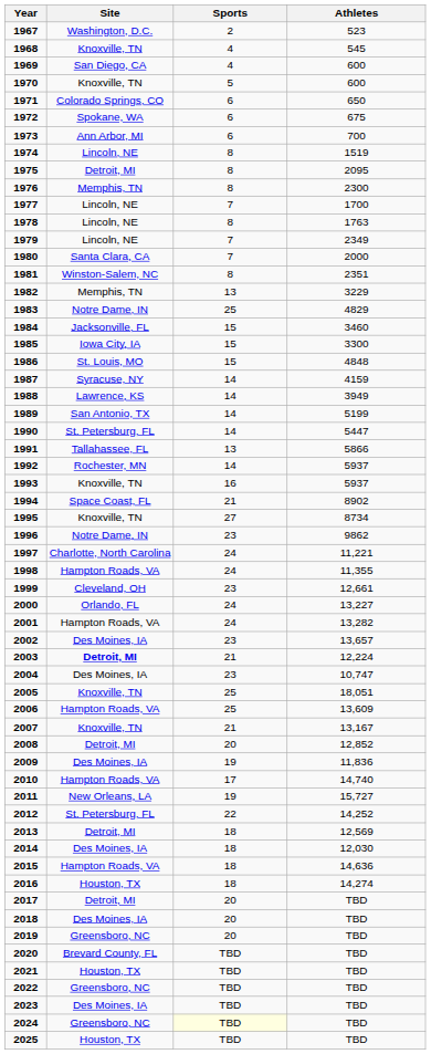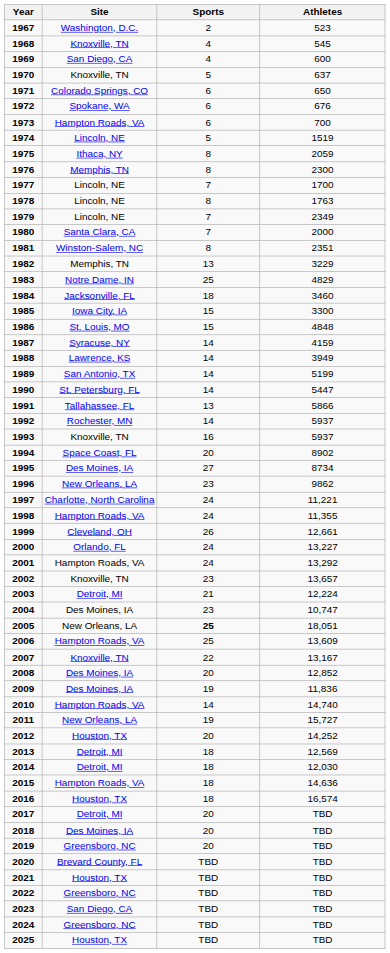 <table class="wikitable sortable">
 <tr>
 <th width=10%>Year</th>
 <th width=30%>Site</th>
 <th !width=30%>Sports</th>
 <th !width=10%>Athletes</th>
 </tr>
 <tr>
 <td align=center><strong>1967</strong></td>
 <td align=center><a href='#'>Washington, D.C.</a></td>
 <td align=center>2</td>
 <td align=center>523</td>
 </tr>
 <tr>
 <td align=center><strong>1968</strong></td>
 <td align=center><a href='#'>Knoxville, TN</a></td>
 <td align=center>4</td>
 <td align=center>545</td>
 </tr>
 <tr>
 <td align=center><strong>1969</strong></td>
 <td align=center><a href='#'>San Diego, CA</a></td>
 <td align=center>4</td>
 <td align=center>600</td>
 </tr>
 <tr>
 <td align=center><strong>1970</strong></td>
 <td align=center>Knoxville, TN</td>
 <td align=center>5</td>
-<td align=center>600</td>
+<td align=center>637</td>
 </tr>
 <tr>
 <td align=center><strong>1971</strong></td>
 <td align=center><a href='#'>Colorado Springs, CO</a></td>
 <td align=center>6</td>
 <td align=center>650</td>
 </tr>
 <tr>
 <td align=center><strong>1972</strong></td>
 <td align=center><a href='#'>Spokane, WA</a></td>
 <td align=center>6</td>
-<td align=center>675</td>
+<td align=center>676</td>
 </tr>
 <tr>
 <td align=center><strong>1973</strong></td>
-<td align=center><a href='#'>Ann Arbor, MI</a></td>
+<td align=center><a href='#'>Hampton Roads, VA</a></td>
 <td align=center>6</td>
 <td align=center>700</td>
 </tr>
 <tr>
 <td align=center><strong>1974</strong></td>
 <td align=center><a href='#'>Lincoln, NE</a></td>
-<td align=center>8</td>
+<td align=center>5</td>
 <td align=center>1519</td>
 </tr>
 <tr>
 <td align=center><strong>1975</strong></td>
-<td align=center><a href='#'>Detroit, MI</a></td>
+<td align=center><a href='#'>Ithaca, NY</a></td>
 <td align=center>8</td>
-<td align=center>2095</td>
+<td align=center>2059</td>
 </tr>
 <tr>
 <td align=center><strong>1976</strong></td>
 <td align=center><a href='#'>Memphis, TN</a></td>
 <td align=center>8</td>
 <td align=center>2300</td>
 </tr>
 <tr>
 <td align=center><strong>1977</strong></td>
 <td align=center>Lincoln, NE</td>
 <td align=center>7</td>
 <td align=center>1700</td>
 </tr>
 <tr>
 <td align=center><strong>1978</strong></td>
 <td align=center>Lincoln, NE</td>
 <td align=center>8</td>
 <td align=center>1763</td>
 </tr>
 <tr>
 <td align=center><strong>1979</strong></td>
 <td align=center>Lincoln, NE</td>
 <td align=center>7</td>
 <td align=center>2349</td>
 </tr>
 <tr>
 <td align=center><strong>1980</strong></td>
 <td align=center><a href='#'>Santa Clara, CA</a></td>
 <td align=center>7</td>
 <td align=center>2000</td>
 </tr>
 <tr>
 <td align=center><strong>1981</strong></td>
 <td align=center><a href='#'>Winston-Salem, NC</a></td>
 <td align=center>8</td>
 <td align=center>2351</td>
 </tr>
 <tr>
 <td align=center><strong>1982</strong></td>
 <td align=center>Memphis, TN</td>
 <td align=center>13</td>
 <td align=center>3229</td>
 </tr>
 <tr>
 <td align=center><strong>1983</strong></td>
 <td align=center><a href='#'>Notre Dame, IN</a></td>
 <td align=center>25</td>
 <td align=center>4829</td>
 </tr>
 <tr>
 <td align=center><strong>1984</strong></td>
 <td align=center><a href='#'>Jacksonville, FL</a></td>
-<td align=center>15</td>
+<td align=center>18</td>
 <td align=center>3460</td>
 </tr>
 <tr>
 <td align=center><strong>1985</strong></td>
 <td align=center><a href='#'>Iowa City, IA</a></td>
 <td align=center>15</td>
 <td align=center>3300</td>
 </tr>
 <tr>
 <td align=center><strong>1986</strong></td>
 <td align=center><a href='#'>St. Louis, MO</a></td>
 <td align=center>15</td>
 <td align=center>4848</td>
 </tr>
 <tr>
 <td align=center><strong>1987</strong></td>
 <td align=center><a href='#'>Syracuse, NY</a></td>
 <td align=center>14</td>
 <td align=center>4159</td>
 </tr>
 <tr>
 <td align=center><strong>1988</strong></td>
 <td align=center><a href='#'>Lawrence, KS</a></td>
 <td align=center>14</td>
 <td align=center>3949</td>
 </tr>
 <tr>
 <td align=center><strong>1989</strong></td>
 <td align=center><a href='#'>San Antonio, TX</a></td>
 <td align=center>14</td>
 <td align=center>5199</td>
 </tr>
 <tr>
 <td align=center><strong>1990</strong></td>
 <td align=center><a href='#'>St. Petersburg, FL</a></td>
 <td align=center>14</td>
 <td align=center>5447</td>
 </tr>
 <tr>
 <td align=center><strong>1991</strong></td>
 <td align=center><a href='#'>Tallahassee, FL</a></td>
 <td align=center>13</td>
 <td align=center>5866</td>
 </tr>
 <tr>
 <td align=center><strong>1992</strong></td>
 <td align=center><a href='#'>Rochester, MN</a></td>
 <td align=center>14</td>
 <td align=center>5937</td>
 </tr>
 <tr>
 <td align=center><strong>1993</strong></td>
 <td align=center>Knoxville, TN</td>
 <td align=center>16</td>
 <td align=center>5937</td>
 </tr>
 <tr>
 <td align=center><strong>1994</strong></td>
 <td align=center><a href='#'>Space Coast, FL</a></td>
-<td align=center>21</td>
+<td align=center>20</td>
 <td align=center>8902</td>
 </tr>
 <tr>
 <td align=center><strong>1995</strong></td>
-<td align=center>Knoxville, TN</td>
+<td align=center><a href='#'>Des Moines, IA</a></td>
 <td align=center>27</td>
 <td align=center>8734</td>
 </tr>
 <tr>
 <td align=center><strong>1996</strong></td>
-<td align=center><a href='#'>Notre Dame, IN</a></td>
+<td align=center><a href='#'>New Orleans, LA</a></td>
 <td align=center>23</td>
 <td align=center>9862</td>
 </tr>
 <tr>
 <td align=center><strong>1997</strong></td>
 <td align=center><a href='#'>Charlotte, North Carolina</a></td>
 <td align=center>24</td>
 <td align=center>11,221</td>
 </tr>
 <tr>
 <td align=center><strong>1998</strong></td>
 <td align=center><a href='#'>Hampton Roads, VA</a></td>
 <td align=center>24</td>
 <td align=center>11,355</td>
 </tr>
 <tr>
 <td align=center><strong>1999</strong></td>
 <td align=center><a href='#'>Cleveland, OH</a></td>
-<td align=center>23</td>
+<td align=center>26</td>
 <td align=center>12,661</td>
 </tr>
 <tr>
 <td align=center><strong>2000</strong></td>
 <td align=center><a href='#'>Orlando, FL</a></td>
 <td align=center>24</td>
 <td align=center>13,227</td>
 </tr>
 <tr>
 <td align=center><strong>2001</strong></td>
 <td align=center>Hampton Roads, VA</td>
 <td align=center>24</td>
-<td align=center>13,282</td>
+<td align=center>13,292</td>
 </tr>
 <tr>
 <td align=center><strong>2002</strong></td>
-<td align=center><a href='#'>Des Moines, IA</a></td>
+<td align=center>Knoxville, TN</td>
 <td align=center>23</td>
 <td align=center>13,657</td>
 </tr>
 <tr>
 <td align=center><strong>2003</strong></td>
-<td align=center><strong><a href='#'>Detroit, MI</a></strong></td>
+<td align=center><a href='#'>Detroit, MI</a></td>
 <td align=center>21</td>
 <td align=center>12,224</td>
 </tr>
 <tr>
 <td align=center><strong>2004</strong></td>
 <td align=center>Des Moines, IA</td>
 <td align=center>23</td>
 <td align=center>10,747</td>
 </tr>
 <tr>
 <td align=center><strong>2005</strong></td>
-<td align=center><a href='#'>Knoxville, TN</a></td>
-<td align=center>25</td>
+<td align=center>New Orleans, LA</td>
+<td align=center><strong>25</strong></td>
 <td align=center>18,051</td>
 </tr>
 <tr>
 <td align=center><strong>2006</strong></td>
 <td align=center><a href='#'>Hampton Roads, VA</a></td>
 <td align=center>25</td>
 <td align=center>13,609</td>
 </tr>
 <tr>
 <td align=center><strong>2007</strong></td>
 <td align=center><a href='#'>Knoxville, TN</a></td>
-<td align=center>21</td>
+<td align=center>22</td>
 <td align=center>13,167</td>
 </tr>
 <tr>
 <td align=center><strong>2008</strong></td>
-<td align=center><a href='#'>Detroit, MI</a></td>
+<td align=center><a href='#'>Des Moines, IA</a></td>
 <td align=center>20</td>
 <td align=center>12,852</td>
 </tr>
 <tr>
 <td align=center><strong>2009</strong></td>
 <td align=center><a href='#'>Des Moines, IA</a></td>
 <td align=center>19</td>
 <td align=center>11,836</td>
 </tr>
 <tr>
 <td align=center><strong>2010</strong></td>
 <td align=center><a href='#'>Hampton Roads, VA</a></td>
-<td align=center>17</td>
+<td align=center>14</td>
 <td align=center>14,740</td>
 </tr>
 <tr>
 <td align=center><strong>2011</strong></td>
 <td align=center><a href='#'>New Orleans, LA</a></td>
 <td align=center>19</td>
 <td align=center>15,727</td>
 </tr>
 <tr>
 <td align=center><strong>2012</strong></td>
-<td align=center><a href='#'>St. Petersburg, FL</a></td>
-<td align=center>22</td>
+<td align=center><a href='#'>Houston, TX</a></td>
+<td align=center>20</td>
 <td align=center>14,252</td>
 </tr>
 <tr>
 <td align=center><strong>2013</strong></td>
 <td align=center><a href='#'>Detroit, MI</a></td>
 <td align=center>18</td>
 <td align=center>12,569</td>
 </tr>
 <tr>
 <td align=center><strong>2014</strong></td>
-<td align=center><a href='#'>Des Moines, IA</a></td>
+<td align=center><a href='#'>Detroit, MI</a></td>
 <td align=center>18</td>
 <td align=center>12,030</td>
 </tr>
 <tr>
 <td align=center><strong>2015</strong></td>
 <td align=center><a href='#'>Hampton Roads, VA</a></td>
 <td align=center>18</td>
 <td align=center>14,636</td>
 </tr>
 <tr>
 <td align=center><strong>2016</strong></td>
 <td align=center><a href='#'>Houston, TX</a></td>
 <td align=center>18</td>
-<td align=center>14,274</td>
+<td align=center>16,574</td>
 </tr>
 <tr>
 <td align=center><strong>2017</strong></td>
 <td align=center><a href='#'>Detroit, MI</a></td>
 <td align=center>20</td>
 <td align=center>TBD</td>
 </tr>
 <tr>
 <td align=center><strong>2018</strong></td>
 <td align=center><a href='#'>Des Moines, IA</a></td>
 <td align=center>20</td>
 <td align=center>TBD</td>
 </tr>
 <tr>
 <td align=center><strong>2019</strong></td>
 <td align=center><a href='#'>Greensboro, NC</a></td>
 <td align=center>20</td>
 <td align=center>TBD</td>
 </tr>
 <tr>
 <td align=center><strong>2020</strong></td>
 <td align=center><a href='#'>Brevard County, FL</a></td>
 <td align=center>TBD</td>
 <td align=center>TBD</td>
 </tr>
 <tr>
 <td align=center><strong>2021</strong></td>
 <td align=center><a href='#'>Houston, TX</a></td>
 <td align=center>TBD</td>
 <td align=center>TBD</td>
 </tr>
 <tr>
 <td align=center><strong>2022</strong></td>
 <td align=center><a href='#'>Greensboro, NC</a></td>
 <td align=center>TBD</td>
 <td align=center>TBD</td>
 </tr>
 <tr>
 <td align=center><strong>2023</strong></td>
-<td align=center><a href='#'>Des Moines, IA</a></td>
+<td align=center><a href='#'>San Diego, CA</a></td>
 <td align=center>TBD</td>
 <td align=center>TBD</td>
 </tr>
 <tr>
 <td align=center><strong>2024</strong></td>
 <td align=center><a href='#'>Greensboro, NC</a></td>
-<td align=center style="background: lightyellow;">TBD</td>
+<td align=center>TBD</td>
 <td align=center>TBD</td>
 </tr>
 <tr>
 <td align=center><strong>2025</strong></td>
 <td align=center><a href='#'>Houston, TX</a></td>
 <td align=center>TBD</td>
 <td align=center>TBD</td>
 </tr>
 </table>
